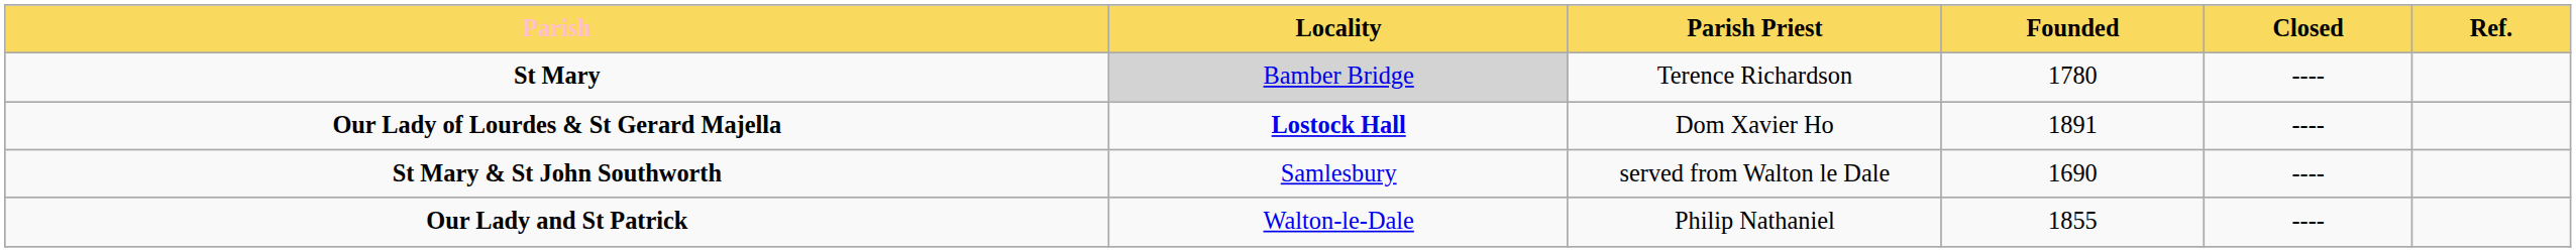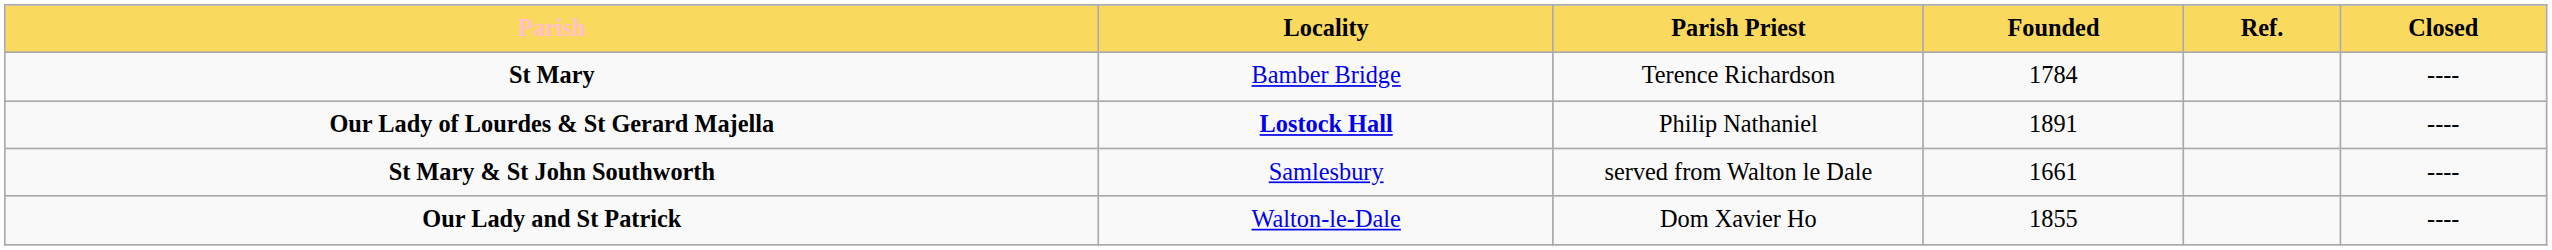 <table class="wikitable sortable" style="font-size:90%; width:95%; border:0; text-align:center; line-height:150%;">
 <tr>
 <th style="height:17px; background:#FADA5E; color:pink; width:250px;">Parish</th>
 <th style="height:17px; background:#FADA5E; color:Black; width:100px;">Locality</th>
 <th style="height:17px; background:#FADA5E; color:Black; width:80px;">Parish Priest</th>
 <th style="height:17px; background:#FADA5E; color:Black; width:35px;">Founded</th>
+<th class="unsortable"  style="height:17px; background:#FADA5E; color:Black; width:30px;">Ref.</th>
 <th style="height:17px; background:#FADA5E; color:Black; width:35px;">Closed</th>
-<th class="unsortable"  style="height:17px; background:#FADA5E; color:Black; width:30px;">Ref.</th>
 </tr>
 <tr>
 <td><strong>St Mary</strong></td>
-<td style="background: lightgrey;"><a href='#'>Bamber Bridge</a></td>
+<td><a href='#'>Bamber Bridge</a></td>
 <td>Terence Richardson</td>
-<td>1780</td>
+<td>1784</td>
+<td></td>
 <td>----</td>
-<td></td>
 </tr>
 <tr>
 <td><strong>Our Lady of Lourdes & St Gerard Majella</strong></td>
 <td><strong><a href='#'>Lostock Hall</a></strong></td>
-<td>Dom Xavier Ho</td>
+<td>Philip Nathaniel</td>
 <td>1891</td>
+<td></td>
 <td>----</td>
-<td></td>
 </tr>
 <tr>
 <td><strong> St Mary & St John Southworth</strong></td>
 <td><a href='#'>Samlesbury</a></td>
 <td>served from Walton le Dale</td>
-<td>1690</td>
+<td>1661</td>
+<td></td>
 <td>----</td>
-<td></td>
 </tr>
 <tr>
 <td><strong>Our Lady and St Patrick</strong></td>
 <td><a href='#'>Walton-le-Dale</a></td>
-<td>Philip Nathaniel</td>
+<td>Dom Xavier Ho</td>
 <td>1855</td>
+<td></td>
 <td>----</td>
-<td></td>
 </tr>
 </table>
